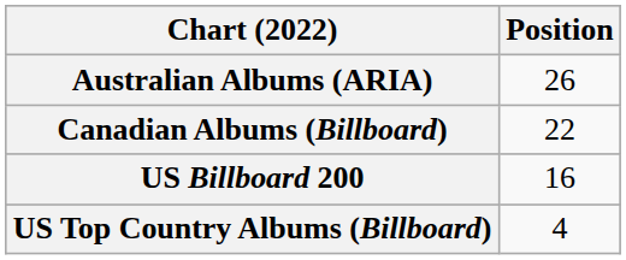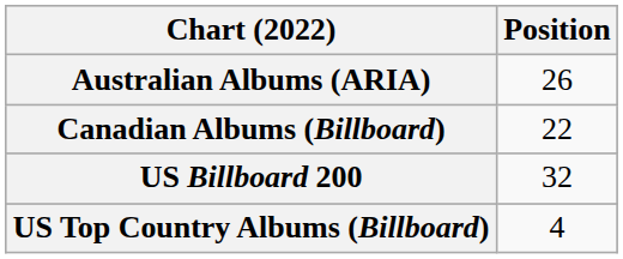 <table class="wikitable sortable plainrowheaders" style="text-align:center">
 <tr>
 <th scope="col">Chart (2022)</th>
 <th scope="col">Position</th>
 </tr>
 <tr>
 <th scope="row">Australian Albums (ARIA)</th>
 <td>26</td>
 </tr>
 <tr>
 <th scope="row">Canadian Albums (<em>Billboard</em>)</th>
 <td>22</td>
 </tr>
 <tr>
 <th scope="row">US <em>Billboard</em> 200</th>
-<td>16</td>
+<td>32</td>
 </tr>
 <tr>
 <th scope="row">US Top Country Albums (<em>Billboard</em>)</th>
 <td>4</td>
 </tr>
 </table>
